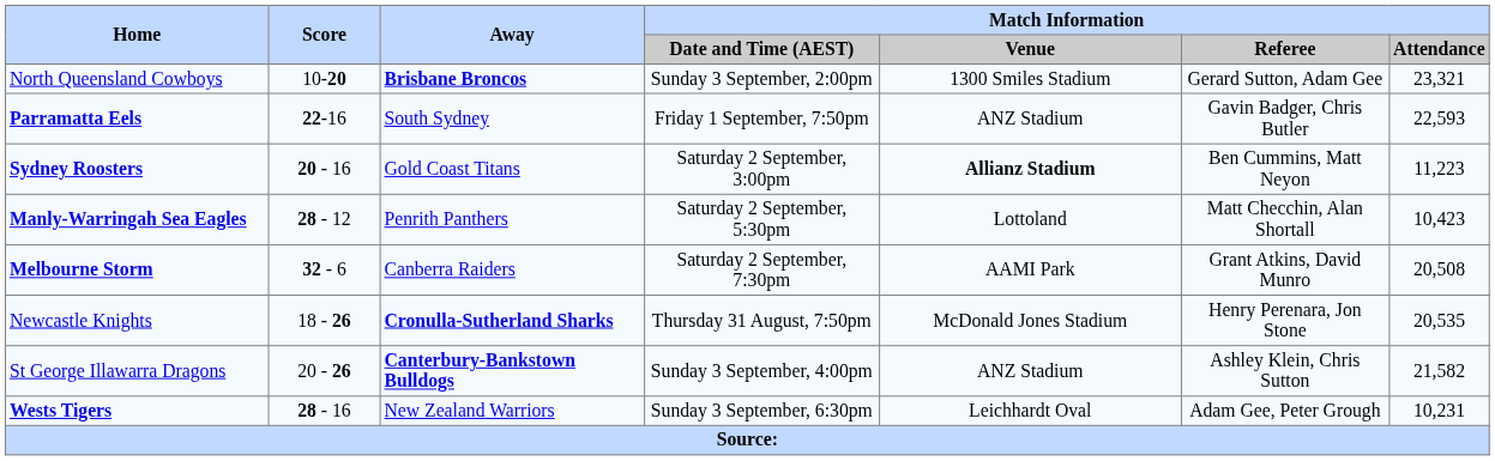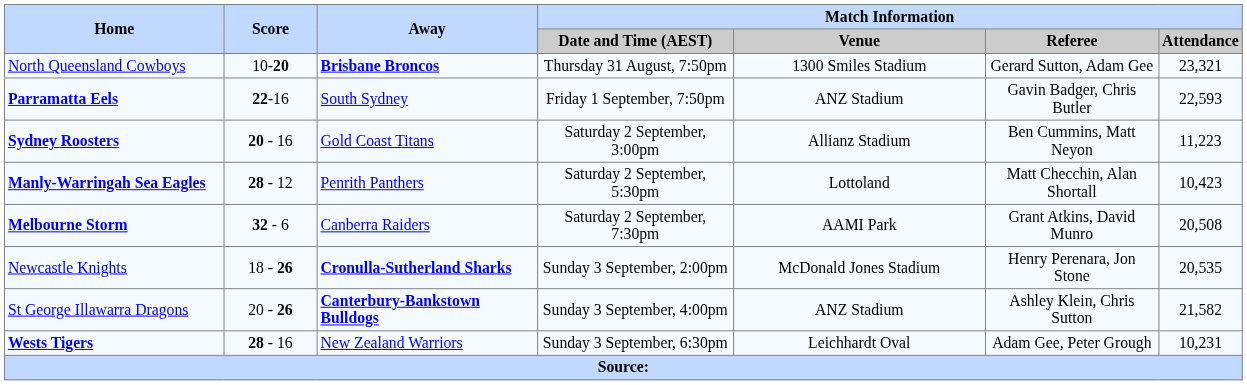 <table border=1 style="border-collapse:collapse;  text-align:center;" cellpadding=3 cellspacing=0 width=100%>
 <tr bgcolor=#C1D8FF>
 <th rowspan=2 width=19%>Home</th>
 <th rowspan=2 width=8%>Score</th>
 <th rowspan=2 width=19%>Away</th>
 <th colspan=6>Match Information</th>
 </tr>
 <tr bgcolor=#CCCCCC>
 <th width=17%>Date and Time (AEST)</th>
 <th width=22%>Venue</th>
 <th width=50%>Referee</th>
 <th width=7%>Attendance</th>
 </tr>
 <tr style="text-align:center; background:#f5faff;">
 <td align="left"> <a href='#'>North Queensland Cowboys</a></td>
 <td>10-<strong>20</strong></td>
 <td align="left"> <strong><a href='#'>Brisbane Broncos</a></strong></td>
-<td>Sunday 3 September, 2:00pm</td>
+<td>Thursday 31 August, 7:50pm</td>
 <td>1300 Smiles Stadium</td>
 <td>Gerard Sutton, Adam Gee</td>
 <td>23,321</td>
 </tr>
 <tr style="text-align:center; background:#f5faff;">
 <td align="left"> <strong><a href='#'>Parramatta Eels</a></strong></td>
 <td><strong>22</strong>-16</td>
 <td align="left"> <a href='#'>South Sydney</a></td>
 <td>Friday 1 September, 7:50pm</td>
 <td>ANZ Stadium</td>
 <td>Gavin Badger, Chris Butler</td>
 <td>22,593</td>
 </tr>
 <tr style="text-align:center; background:#f5faff;">
 <td align="left"> <strong><a href='#'>Sydney Roosters</a></strong></td>
 <td><strong>20</strong> - 16</td>
 <td align="left"> <a href='#'>Gold Coast Titans</a></td>
 <td>Saturday 2 September, 3:00pm</td>
-<td><strong>Allianz Stadium</strong></td>
+<td>Allianz Stadium</td>
 <td>Ben Cummins, Matt Neyon</td>
 <td>11,223</td>
 </tr>
 <tr style="text-align:center; background:#f5faff;">
 <td align="left"> <strong><a href='#'>Manly-Warringah Sea Eagles</a></strong></td>
 <td><strong>28</strong> - 12</td>
 <td align="left"> <a href='#'>Penrith Panthers</a></td>
 <td>Saturday 2 September, 5:30pm</td>
 <td>Lottoland</td>
 <td>Matt Checchin, Alan Shortall</td>
 <td>10,423</td>
 </tr>
 <tr style="text-align:center; background:#f5faff;">
 <td align="left"> <strong><a href='#'>Melbourne Storm</a></strong></td>
 <td><strong>32</strong> - 6</td>
 <td align="left"> <a href='#'>Canberra Raiders</a></td>
 <td>Saturday 2 September, 7:30pm</td>
 <td>AAMI Park</td>
 <td>Grant Atkins, David Munro</td>
 <td>20,508</td>
 </tr>
 <tr style="text-align:center; background:#f5faff;">
 <td align="left"> <a href='#'>Newcastle Knights</a></td>
 <td>18 - <strong>26</strong></td>
 <td align="left"> <strong><a href='#'>Cronulla-Sutherland Sharks</a></strong></td>
-<td>Thursday 31 August, 7:50pm</td>
+<td>Sunday 3 September, 2:00pm</td>
 <td>McDonald Jones Stadium</td>
 <td>Henry Perenara, Jon Stone</td>
 <td>20,535</td>
 </tr>
 <tr style="text-align:center; background:#f5faff;">
 <td align="left"> <a href='#'>St George Illawarra Dragons</a></td>
 <td>20 - <strong>26</strong></td>
 <td align="left"> <strong><a href='#'>Canterbury-Bankstown Bulldogs</a></strong></td>
 <td>Sunday 3 September, 4:00pm</td>
 <td>ANZ Stadium</td>
 <td>Ashley Klein, Chris Sutton</td>
 <td>21,582</td>
 </tr>
 <tr style="text-align:center; background:#f5faff;">
 <td align="left"> <strong><a href='#'>Wests Tigers</a></strong></td>
 <td><strong>28</strong> - 16</td>
 <td align="left"> <a href='#'>New Zealand Warriors</a></td>
 <td>Sunday 3 September, 6:30pm</td>
 <td>Leichhardt Oval</td>
 <td>Adam Gee, Peter Grough</td>
 <td>10,231</td>
 </tr>
 <tr style="background:#c1d8ff;">
 <th colspan=7>Source:</th>
 </tr>
 </table>
